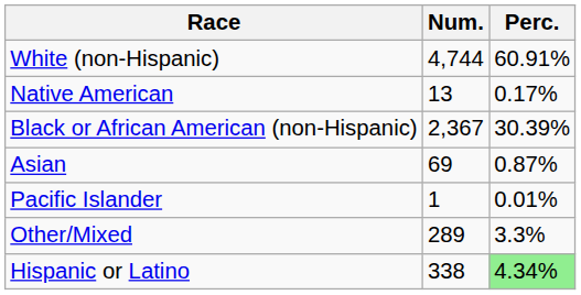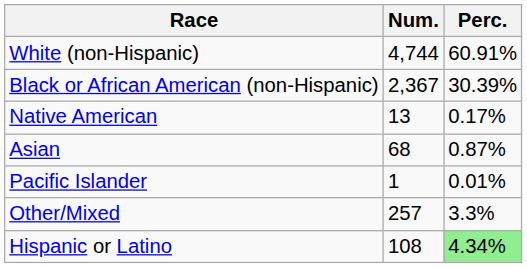 <table class="wikitable">
 <tr>
 <th>Race</th>
 <th>Num.</th>
 <th>Perc.</th>
 </tr>
 <tr>
 <td><a href='#'>White</a> (non-Hispanic)</td>
 <td>4,744</td>
 <td>60.91%</td>
 </tr>
 <tr>
+<td><a href='#'>Black or African American</a> (non-Hispanic)</td>
+<td>2,367</td>
+<td>30.39%</td>
+</tr>
+<tr>
 <td><a href='#'>Native American</a></td>
 <td>13</td>
 <td>0.17%</td>
 </tr>
 <tr>
-<td><a href='#'>Black or African American</a> (non-Hispanic)</td>
-<td>2,367</td>
-<td>30.39%</td>
-</tr>
-<tr>
 <td><a href='#'>Asian</a></td>
-<td>69</td>
+<td>68</td>
 <td>0.87%</td>
 </tr>
 <tr>
 <td><a href='#'>Pacific Islander</a></td>
 <td>1</td>
 <td>0.01%</td>
 </tr>
 <tr>
 <td><a href='#'>Other/Mixed</a></td>
-<td>289</td>
+<td>257</td>
 <td>3.3%</td>
 </tr>
 <tr>
 <td><a href='#'>Hispanic</a> or <a href='#'>Latino</a></td>
-<td>338</td>
+<td>108</td>
 <td style="background: lightgreen;">4.34%</td>
 </tr>
 </table>
